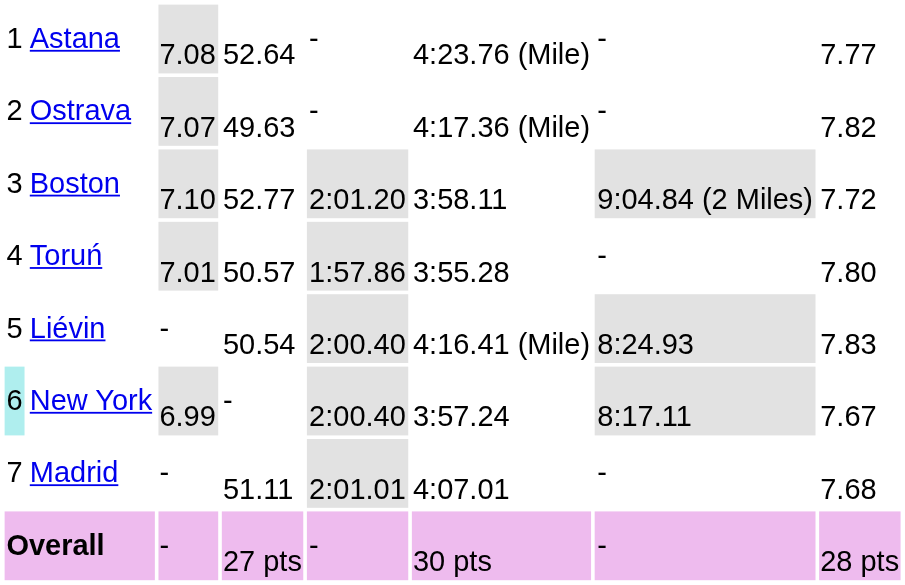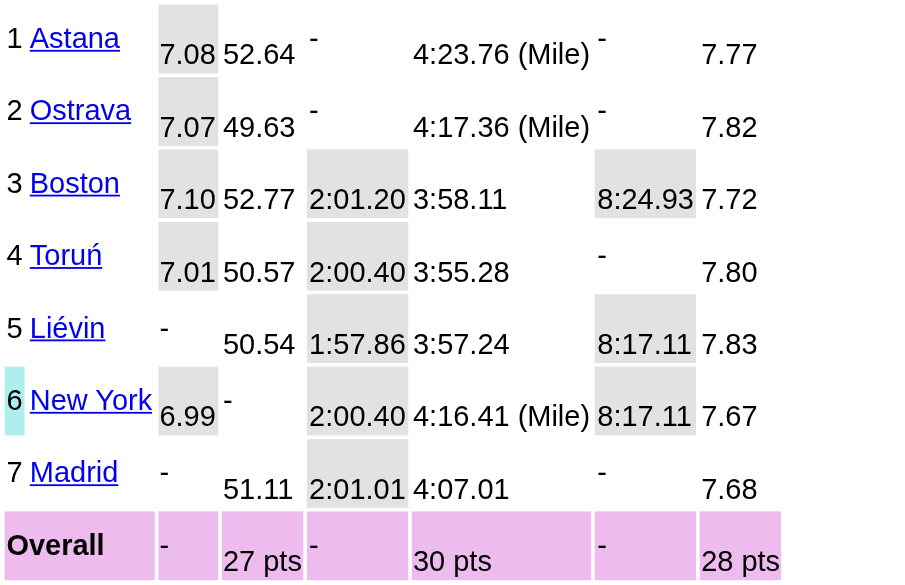 <table>
 <tr>
 <td>1</td>
 <td align=left><a href='#'>Astana</a></td>
 <td bgcolor=#e2e2e2> <br>7.08</td>
 <td> <br>52.64</td>
 <td> -</td>
 <td> <br>4:23.76 (Mile)</td>
 <td> -</td>
 <td> <br>7.77</td>
 </tr>
 <tr>
 <td>2</td>
 <td align=left><a href='#'>Ostrava</a></td>
 <td bgcolor=#e2e2e2> <br>7.07</td>
 <td> <br>49.63</td>
 <td> -</td>
 <td> <br>4:17.36 (Mile)</td>
 <td> -</td>
 <td> <br>7.82</td>
 </tr>
 <tr>
 <td>3</td>
 <td align=left><a href='#'>Boston</a></td>
 <td bgcolor=#e2e2e2> <br>7.10</td>
 <td> <br>52.77</td>
 <td bgcolor=#e2e2e2> <br>2:01.20</td>
 <td> <br>3:58.11</td>
-<td bgcolor=#e2e2e2> <br>9:04.84 (2 Miles)</td>
+<td bgcolor=#e2e2e2> <br>8:24.93</td>
 <td> <br>7.72</td>
 </tr>
 <tr>
 <td>4</td>
 <td align=left><a href='#'>Toruń</a></td>
 <td bgcolor=#e2e2e2> <br>7.01</td>
 <td> <br>50.57</td>
-<td bgcolor=#e2e2e2> <br>1:57.86</td>
+<td bgcolor=#e2e2e2> <br>2:00.40</td>
 <td> <br>3:55.28</td>
 <td> -</td>
 <td> <br>7.80</td>
 </tr>
 <tr>
 <td>5</td>
 <td align=left><a href='#'>Liévin</a></td>
 <td> -</td>
 <td> <br>50.54</td>
-<td bgcolor=#e2e2e2> <br>2:00.40</td>
-<td> <br>4:16.41 (Mile)</td>
-<td bgcolor=#e2e2e2> <br>8:24.93</td>
+<td bgcolor=#e2e2e2> <br>1:57.86</td>
+<td> <br>3:57.24</td>
+<td bgcolor=#e2e2e2> <br>8:17.11</td>
 <td> <br>7.83</td>
 </tr>
 <tr>
 <td style="background: paleturquoise;">6</td>
 <td align=left><a href='#'>New York</a></td>
 <td bgcolor=#e2e2e2> <br>6.99</td>
 <td> -</td>
 <td bgcolor=#e2e2e2> <br>2:00.40</td>
-<td> <br>3:57.24</td>
+<td> <br>4:16.41 (Mile)</td>
 <td bgcolor=#e2e2e2> <br>8:17.11</td>
 <td> <br>7.67</td>
 </tr>
 <tr>
 <td>7</td>
 <td align=left><a href='#'>Madrid</a></td>
 <td> -</td>
 <td> <br>51.11</td>
 <td bgcolor=#e2e2e2> <br>2:01.01</td>
 <td> <br>4:07.01</td>
 <td> -</td>
 <td> <br>7.68</td>
 </tr>
 <tr bgcolor=#eebbee>
 <td colspan="2"><strong>Overall</strong></td>
 <td> -</td>
 <td> <br>27 pts</td>
 <td> -</td>
 <td> <br>30 pts</td>
 <td> -</td>
 <td> <br>28 pts</td>
 </tr>
 </table>
